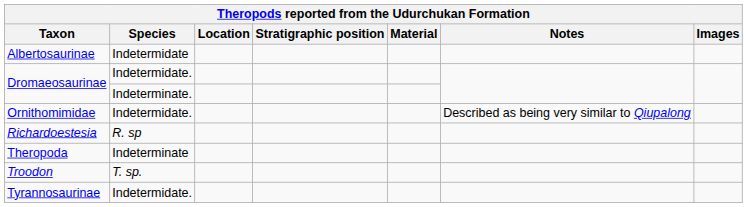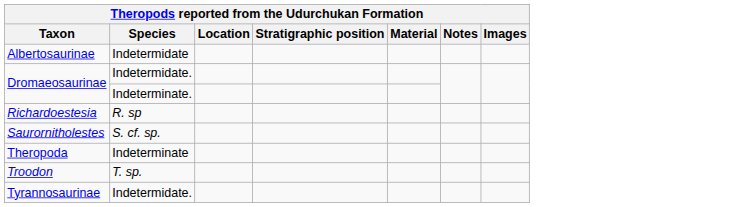 <table class="wikitable" align="center">
 <tr>
 <th colspan="7" align="center"><strong><a href='#'>Theropods</a> reported from the Udurchukan Formation</strong></th>
 </tr>
 <tr>
 <th>Taxon</th>
 <th>Species</th>
 <th>Location</th>
 <th>Stratigraphic position</th>
 <th>Material</th>
 <th>Notes</th>
 <th>Images</th>
 </tr>
 <tr>
 <td><a href='#'>Albertosaurinae</a></td>
 <td>Indetermidate</td>
 <td></td>
 <td></td>
 <td></td>
 <td></td>
 <td></td>
 </tr>
 <tr>
 <td rowspan =2><a href='#'>Dromaeosaurinae</a></td>
 <td>Indetermidate.</td>
 <td></td>
 <td></td>
 <td></td>
 <td rowspan = 2></td>
 <td rowspan = 2></td>
 </tr>
 <tr>
 <td>Indeterminate.</td>
 <td></td>
 <td></td>
 <td></td>
 </tr>
 <tr>
-<td><a href='#'>Ornithomimidae</a></td>
-<td>Indetermidate.</td>
+<td><em><a href='#'>Richardoestesia</a></em></td>
+<td><em> R. sp</em></td>
 <td></td>
 <td></td>
 <td></td>
-<td>Described as being very similar to <em><a href='#'>Qiupalong</a></em></td>
+<td></td>
 <td></td>
 </tr>
 <tr>
-<td><em><a href='#'>Richardoestesia</a></em></td>
-<td><em> R. sp</em></td>
+<td><em><a href='#'>Saurornitholestes</a></em></td>
+<td><em>S. cf. sp.</em></td>
 <td></td>
 <td></td>
 <td></td>
 <td></td>
 <td></td>
 </tr>
 <tr>
 <td><a href='#'>Theropoda</a></td>
 <td>Indeterminate</td>
 <td></td>
 <td></td>
 <td></td>
 <td></td>
 <td></td>
 </tr>
 <tr>
 <td><em><a href='#'>Troodon</a></em></td>
 <td><em>T. sp.</em></td>
 <td></td>
 <td></td>
 <td></td>
 <td></td>
 <td></td>
 </tr>
 <tr>
 <td><a href='#'>Tyrannosaurinae</a></td>
 <td>Indetermidate.</td>
 <td></td>
 <td></td>
 <td></td>
 <td></td>
 <td></td>
 </tr>
 </table>
